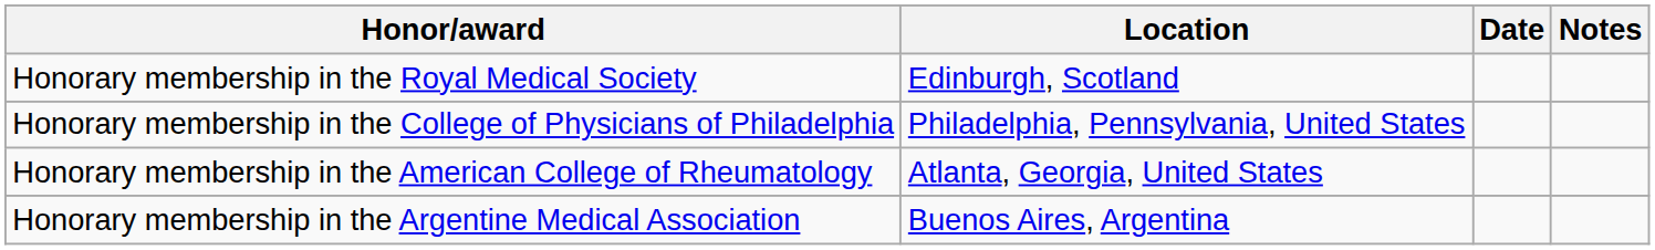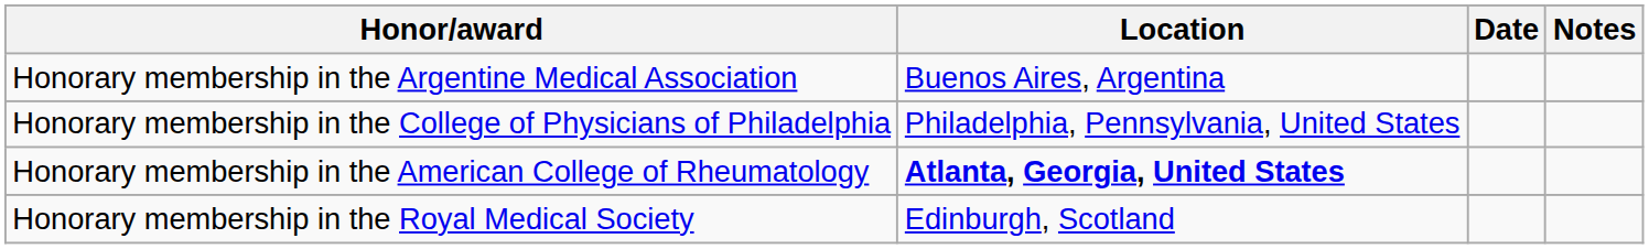 <table class="wikitable sortable" style="font-size: 90%;">
 <tr>
 <th>Honor/award</th>
 <th>Location</th>
 <th>Date</th>
 <th class="unsortable">Notes</th>
 </tr>
 <tr>
-<td>Honorary membership in the <a href='#'>Royal Medical Society</a></td>
-<td> <a href='#'>Edinburgh</a>, <a href='#'>Scotland</a></td>
+<td>Honorary membership in the <a href='#'>Argentine Medical Association</a></td>
+<td> <a href='#'>Buenos Aires</a>, <a href='#'>Argentina</a></td>
 <td align=center></td>
 <td></td>
 </tr>
 <tr>
 <td>Honorary membership in the <a href='#'>College of Physicians of Philadelphia</a></td>
 <td> <a href='#'>Philadelphia</a>, <a href='#'>Pennsylvania</a>, <a href='#'>United States</a></td>
 <td align=center></td>
 <td></td>
 </tr>
 <tr>
 <td>Honorary membership in the <a href='#'>American College of Rheumatology</a></td>
-<td> <a href='#'>Atlanta</a>, <a href='#'>Georgia</a>, <a href='#'>United States</a></td>
+<td><strong> <a href='#'>Atlanta</a>, <a href='#'>Georgia</a>, <a href='#'>United States</a></strong></td>
 <td align=center></td>
 <td></td>
 </tr>
 <tr>
-<td>Honorary membership in the <a href='#'>Argentine Medical Association</a></td>
-<td> <a href='#'>Buenos Aires</a>, <a href='#'>Argentina</a></td>
+<td>Honorary membership in the <a href='#'>Royal Medical Society</a></td>
+<td> <a href='#'>Edinburgh</a>, <a href='#'>Scotland</a></td>
 <td align=center></td>
 <td></td>
 </tr>
 </table>
